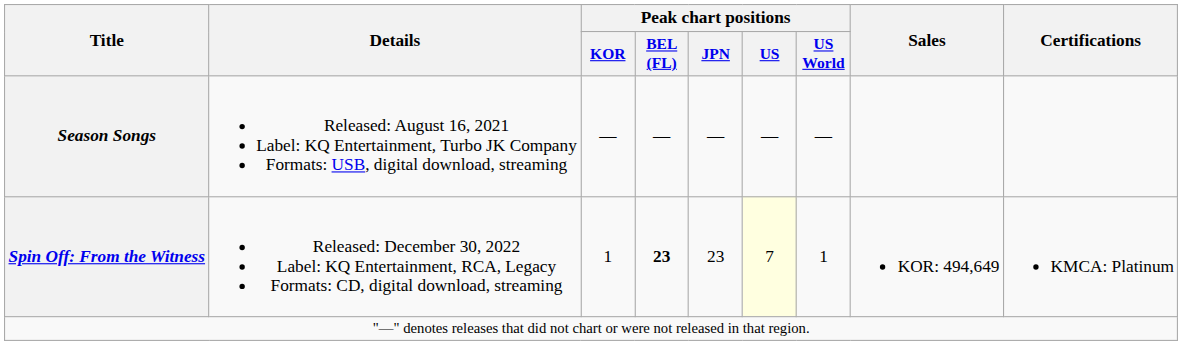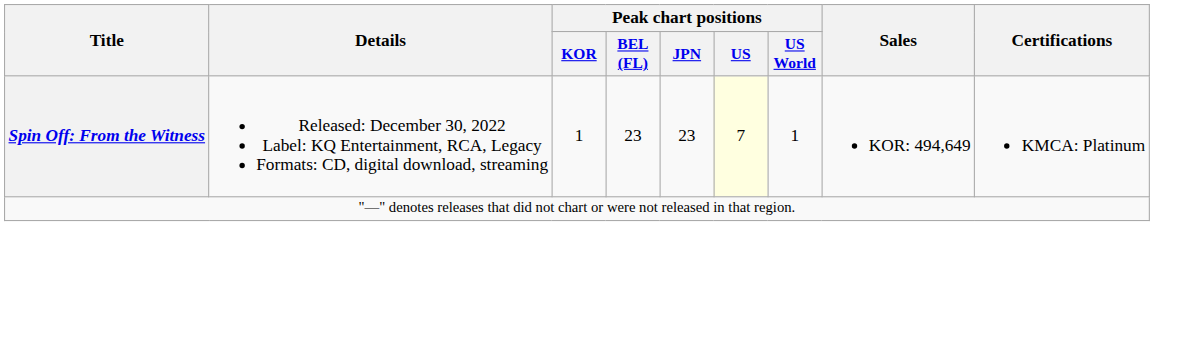 <table class="wikitable plainrowheaders" style="text-align:center;">
 <tr>
 <th scope="col" rowspan="2">Title</th>
 <th scope="col" rowspan="2">Details</th>
 <th scope="col" colspan="5">Peak chart positions</th>
 <th scope="col" rowspan="2">Sales</th>
 <th scope="col" rowspan="2">Certifications</th>
 </tr>
 <tr>
 <th scope="col" style="width:3em;font-size:90%;"><a href='#'>KOR</a><br></th>
 <th scope="col" style="width:3em;font-size:90%;"><a href='#'>BEL<br>(FL)</a><br></th>
 <th scope="col" style="width:3em;font-size:90%;"><a href='#'>JPN</a><br></th>
 <th scope="col" style="width:3em;font-size:90%;"><a href='#'>US</a><br></th>
 <th scope="col" style="width:3em;font-size:90%;"><a href='#'>US<br>World</a><br></th>
 </tr>
 <tr>
-<th scope="row"><em>Season Songs</em><br></th>
-<td><br><ul><li>Released: August 16, 2021</li><li>Label: KQ Entertainment, Turbo JK Company</li><li>Formats: <a href='#'>USB</a>, digital download, streaming</li></ul></td>
-<td>—</td>
-<td>—</td>
-<td>—</td>
-<td>—</td>
-<td>—</td>
-<td></td>
-<td></td>
-</tr>
-<tr>
 <th scope="row"><em><a href='#'>Spin Off: From the Witness</a></em></th>
 <td><br><ul><li>Released: December 30, 2022</li><li>Label: KQ Entertainment, RCA, Legacy</li><li>Formats: CD, digital download, streaming</li></ul></td>
 <td>1</td>
-<td><strong>23</strong></td>
+<td>23</td>
 <td>23</td>
 <td style="background: lightyellow;">7</td>
 <td>1</td>
 <td><br><ul><li>KOR: 494,649</li></ul></td>
 <td><br><ul><li>KMCA: Platinum</li></ul></td>
 </tr>
 <tr>
 <td colspan="9" style="font-size:85%">"—" denotes releases that did not chart or were not released in that region.</td>
 </tr>
 </table>
